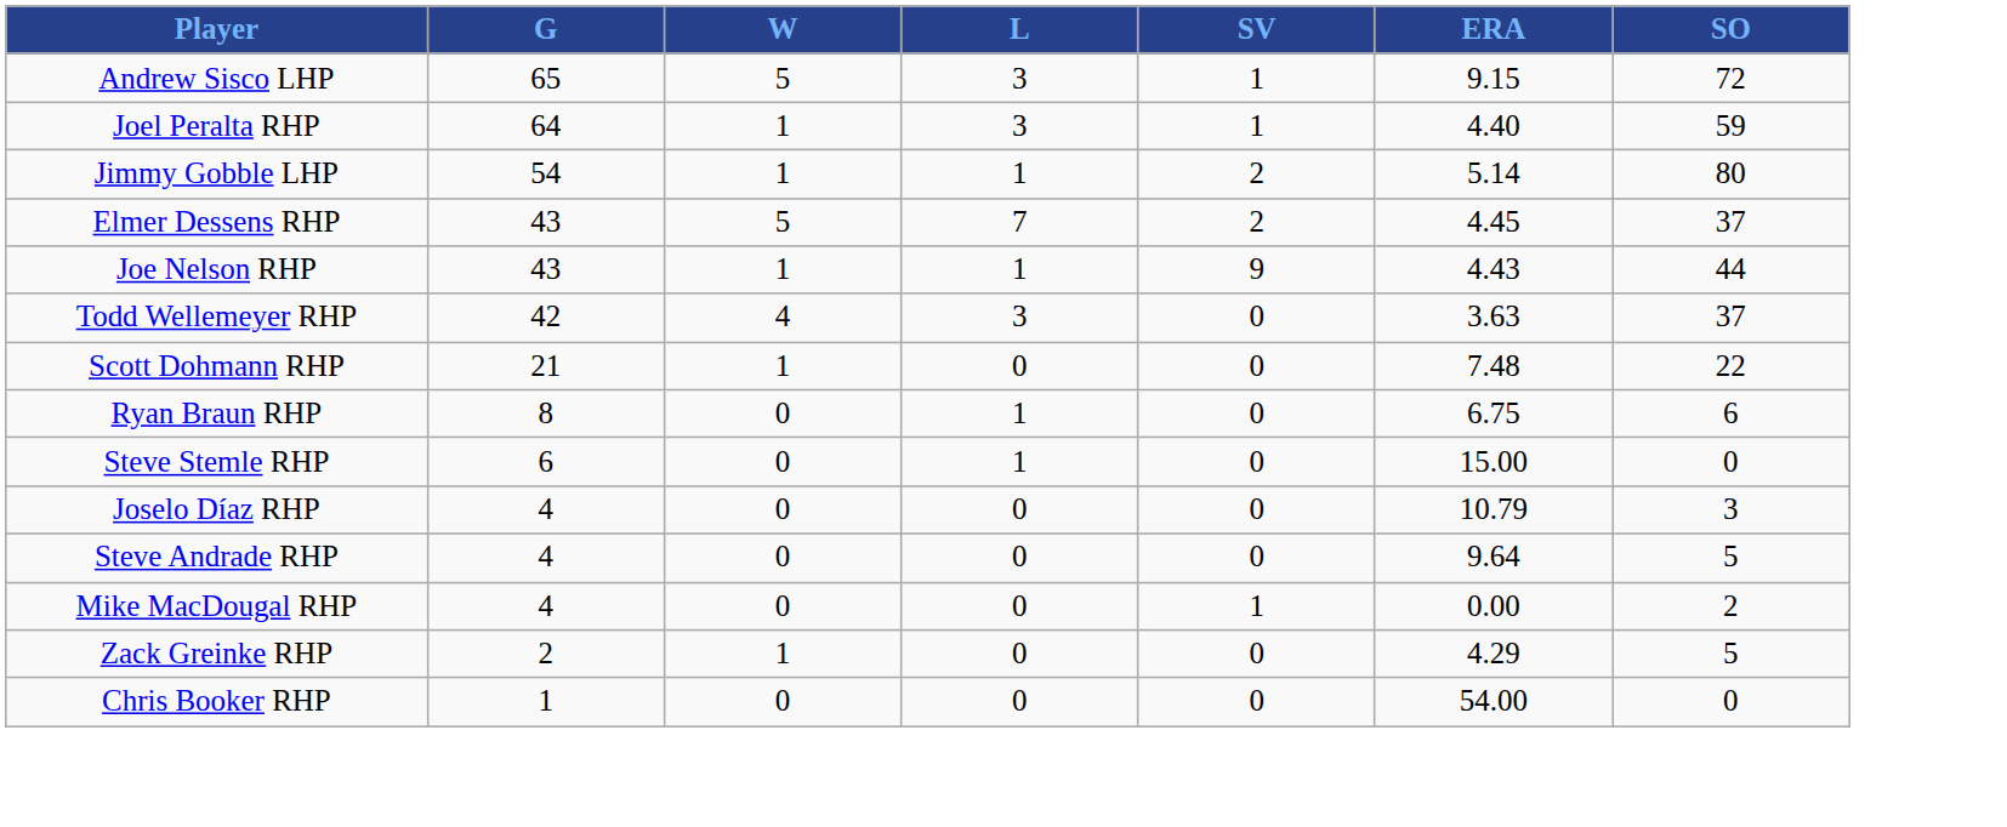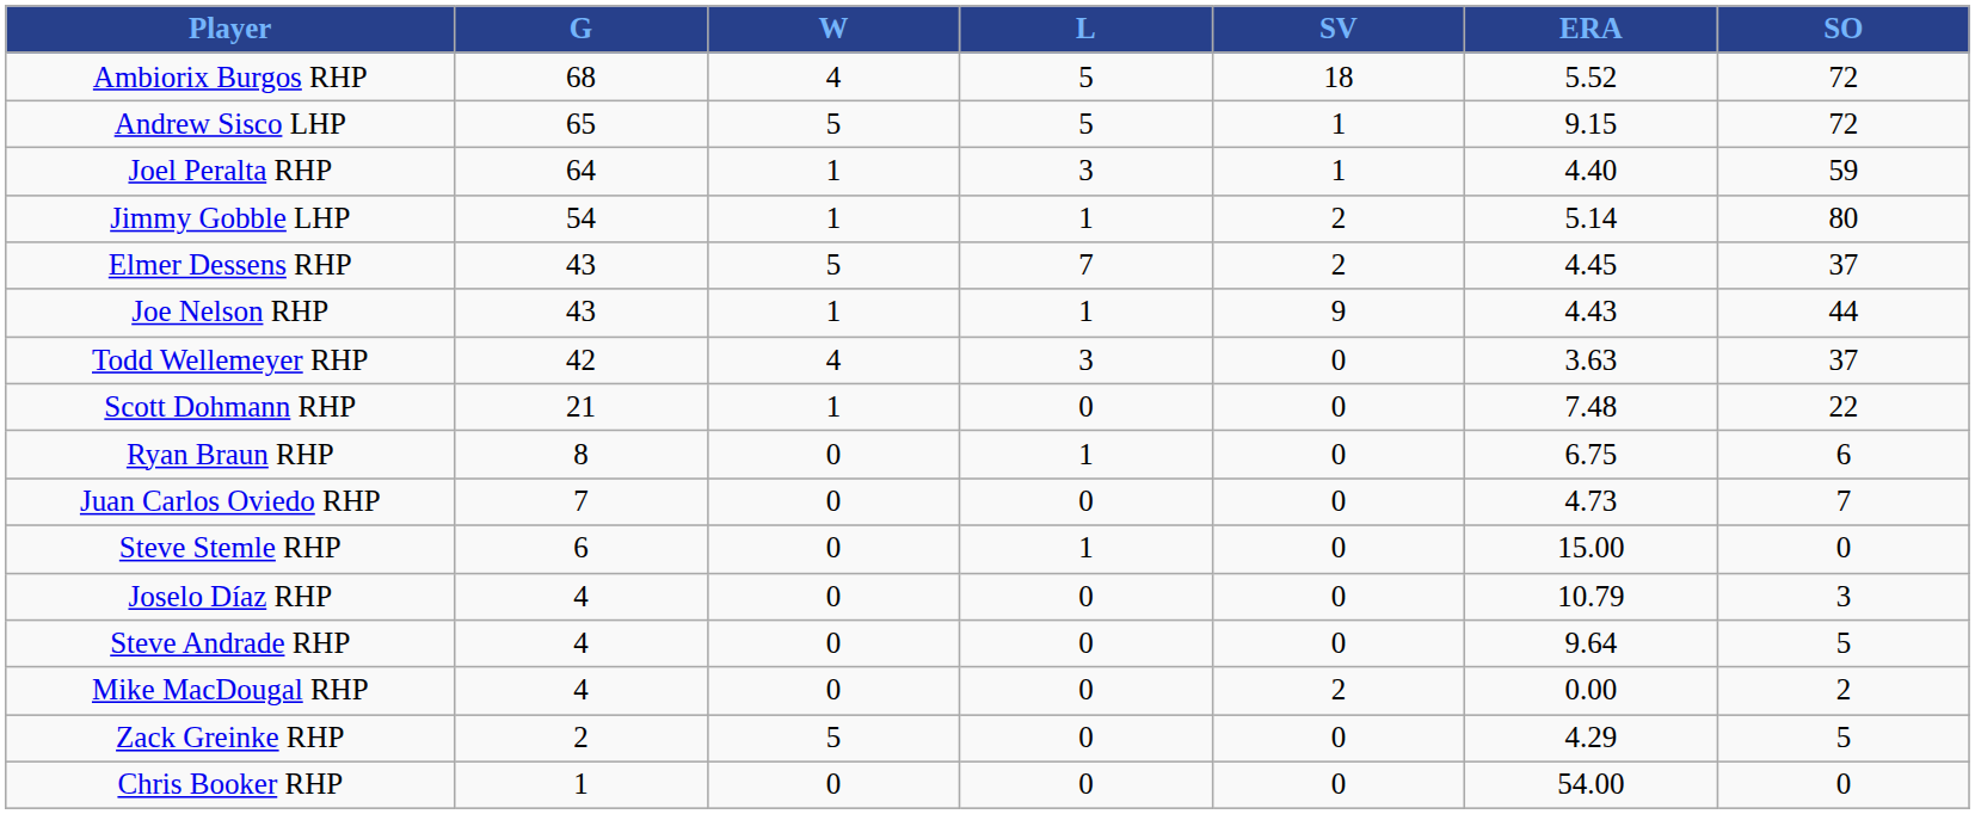 <table class="wikitable sortable">
 <tr>
 <th style="background:#27408B;color:#74B4FA;" width="16%">Player</th>
 <th style="background:#27408B;color:#74B4FA;" width="9%">G</th>
 <th style="background:#27408B;color:#74B4FA;" width="9%">W</th>
 <th style="background:#27408B;color:#74B4FA;" width="9%">L</th>
 <th style="background:#27408B;color:#74B4FA;" width="9%">SV</th>
 <th style="background:#27408B;color:#74B4FA;" width="9%">ERA</th>
 <th style="background:#27408B;color:#74B4FA;" width="9%">SO</th>
 </tr>
 <tr align=center>
+<td><a href='#'>Ambiorix Burgos</a> RHP</td>
+<td>68</td>
+<td>4</td>
+<td>5</td>
+<td>18</td>
+<td>5.52</td>
+<td>72</td>
+</tr>
+<tr align=center>
 <td><a href='#'>Andrew Sisco</a> LHP</td>
 <td>65</td>
 <td>5</td>
-<td>3</td>
+<td>5</td>
 <td>1</td>
 <td>9.15</td>
 <td>72</td>
 </tr>
 <tr align=center>
 <td><a href='#'>Joel Peralta</a> RHP</td>
 <td>64</td>
 <td>1</td>
 <td>3</td>
 <td>1</td>
 <td>4.40</td>
 <td>59</td>
 </tr>
 <tr align=center>
 <td><a href='#'>Jimmy Gobble</a> LHP</td>
 <td>54</td>
 <td>1</td>
 <td>1</td>
 <td>2</td>
 <td>5.14</td>
 <td>80</td>
 </tr>
 <tr align=center>
 <td><a href='#'>Elmer Dessens</a> RHP</td>
 <td>43</td>
 <td>5</td>
 <td>7</td>
 <td>2</td>
 <td>4.45</td>
 <td>37</td>
 </tr>
 <tr align=center>
 <td><a href='#'>Joe Nelson</a> RHP</td>
 <td>43</td>
 <td>1</td>
 <td>1</td>
 <td>9</td>
 <td>4.43</td>
 <td>44</td>
 </tr>
 <tr align=center>
 <td><a href='#'>Todd Wellemeyer</a> RHP</td>
 <td>42</td>
 <td>4</td>
 <td>3</td>
 <td>0</td>
 <td>3.63</td>
 <td>37</td>
 </tr>
 <tr align=center>
 <td><a href='#'>Scott Dohmann</a> RHP</td>
 <td>21</td>
 <td>1</td>
 <td>0</td>
 <td>0</td>
 <td>7.48</td>
 <td>22</td>
 </tr>
 <tr align=center>
 <td><a href='#'>Ryan Braun</a> RHP</td>
 <td>8</td>
 <td>0</td>
 <td>1</td>
 <td>0</td>
 <td>6.75</td>
 <td>6</td>
 </tr>
 <tr align=center>
+<td><a href='#'>Juan Carlos Oviedo</a> RHP</td>
+<td>7</td>
+<td>0</td>
+<td>0</td>
+<td>0</td>
+<td>4.73</td>
+<td>7</td>
+</tr>
+<tr align=center>
 <td><a href='#'>Steve Stemle</a> RHP</td>
 <td>6</td>
 <td>0</td>
 <td>1</td>
 <td>0</td>
 <td>15.00</td>
 <td>0</td>
 </tr>
 <tr align=center>
 <td><a href='#'>Joselo Díaz</a> RHP</td>
 <td>4</td>
 <td>0</td>
 <td>0</td>
 <td>0</td>
 <td>10.79</td>
 <td>3</td>
 </tr>
 <tr align=center>
 <td><a href='#'>Steve Andrade</a> RHP</td>
 <td>4</td>
 <td>0</td>
 <td>0</td>
 <td>0</td>
 <td>9.64</td>
 <td>5</td>
 </tr>
 <tr align=center>
 <td><a href='#'>Mike MacDougal</a> RHP</td>
 <td>4</td>
 <td>0</td>
 <td>0</td>
-<td>1</td>
+<td>2</td>
 <td>0.00</td>
 <td>2</td>
 </tr>
 <tr align=center>
 <td><a href='#'>Zack Greinke</a> RHP</td>
 <td>2</td>
-<td>1</td>
+<td>5</td>
 <td>0</td>
 <td>0</td>
 <td>4.29</td>
 <td>5</td>
 </tr>
 <tr align=center>
 <td><a href='#'>Chris Booker</a> RHP</td>
 <td>1</td>
 <td>0</td>
 <td>0</td>
 <td>0</td>
 <td>54.00</td>
 <td>0</td>
 </tr>
 </table>
